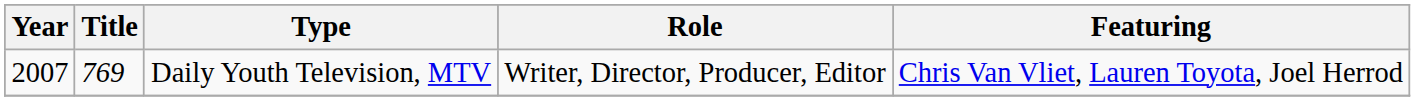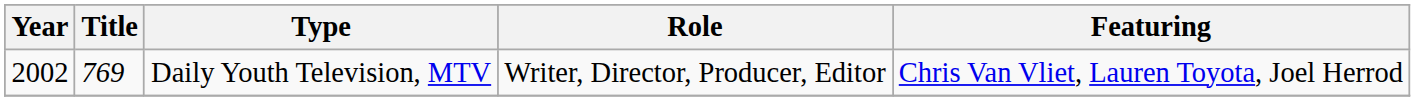 <table class="wikitable sortable">
 <tr>
 <th>Year</th>
 <th>Title</th>
 <th>Type</th>
 <th>Role</th>
 <th>Featuring</th>
 </tr>
 <tr>
-<td>2007</td>
+<td>2002</td>
 <td><em>769</em></td>
 <td>Daily Youth Television, <a href='#'>MTV</a></td>
 <td>Writer, Director, Producer, Editor</td>
 <td><a href='#'>Chris Van Vliet</a>, <a href='#'>Lauren Toyota</a>, Joel Herrod</td>
 </tr>
 <tr>
 </tr>
 </table>
